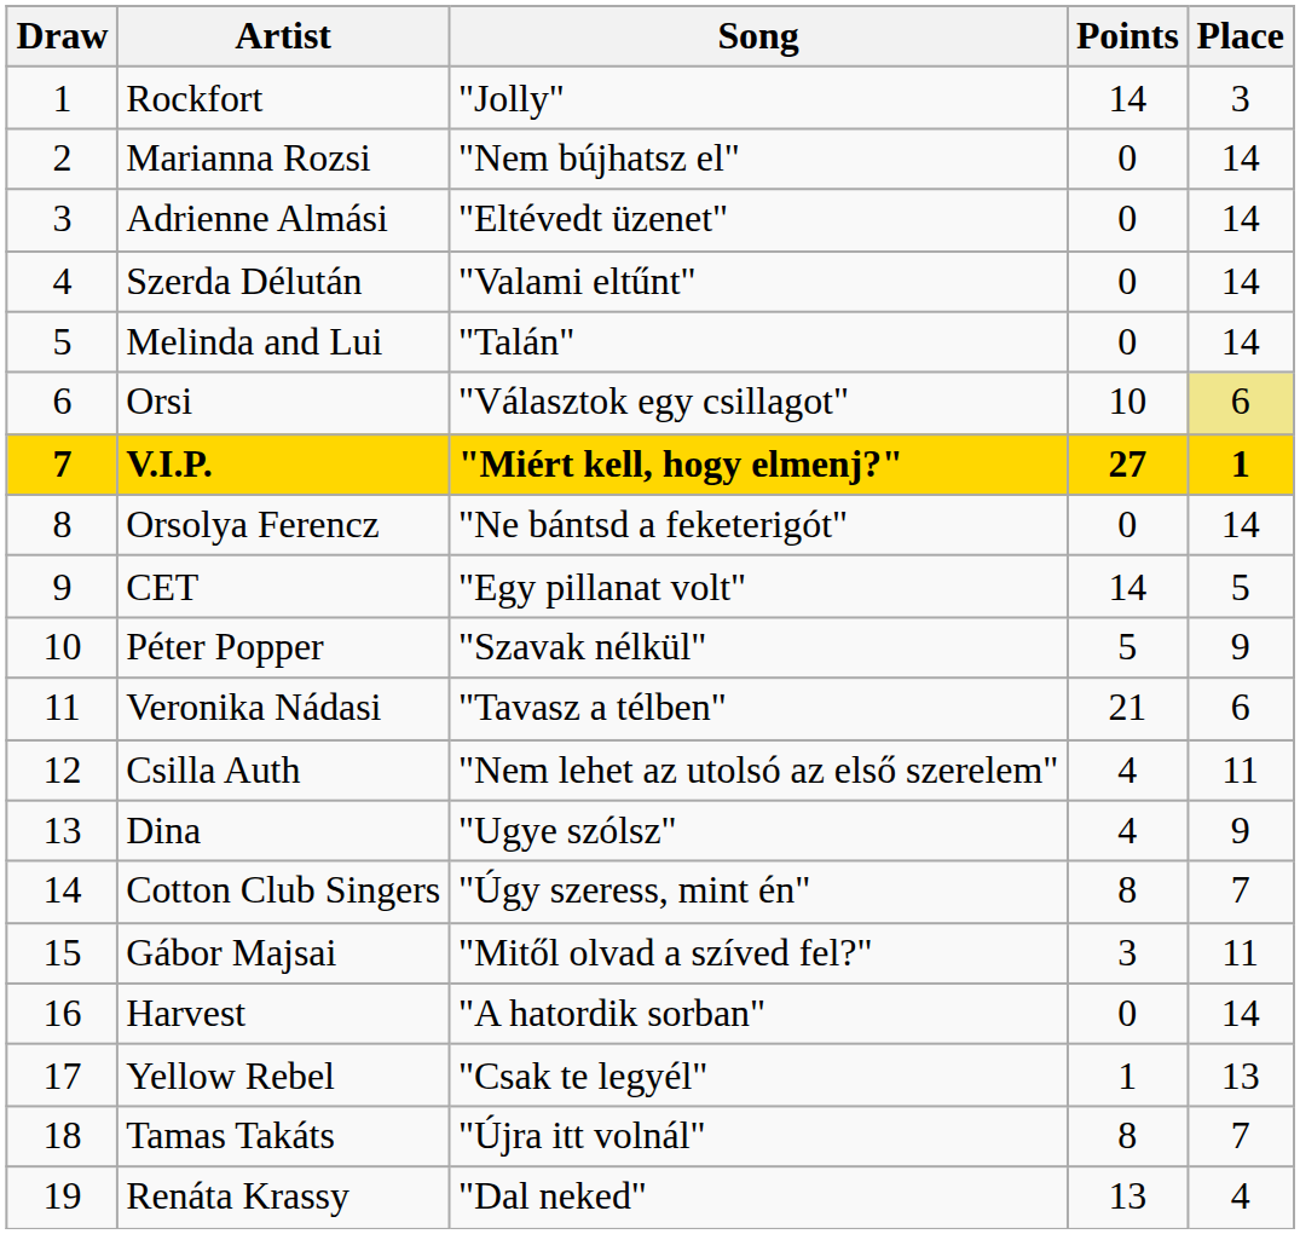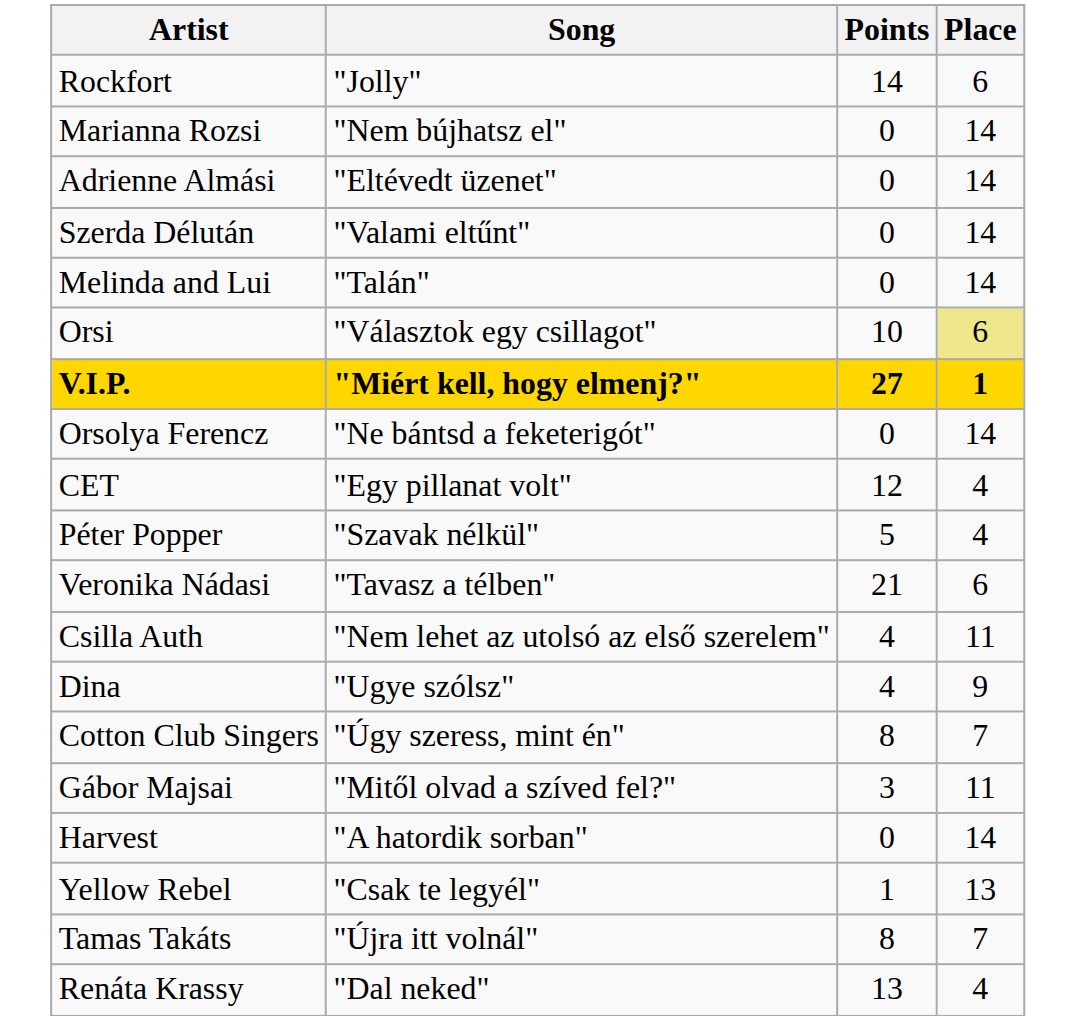 <table class="sortable wikitable" style="margin: 1em auto 1em auto; text-align:center">
 <tr>
-<th>Draw</th>
 <th>Artist</th>
 <th>Song</th>
 <th>Points</th>
 <th>Place</th>
 </tr>
 <tr>
-<td>1</td>
 <td align="left">Rockfort</td>
 <td align="left">"Jolly"</td>
 <td>14</td>
-<td>3</td>
+<td>6</td>
 </tr>
 <tr>
-<td>2</td>
 <td align="left">Marianna Rozsi</td>
 <td align="left">"Nem bújhatsz el"</td>
 <td>0</td>
 <td>14</td>
 </tr>
 <tr>
-<td>3</td>
 <td align="left">Adrienne Almási</td>
 <td align="left">"Eltévedt üzenet"</td>
 <td>0</td>
 <td>14</td>
 </tr>
 <tr>
-<td>4</td>
 <td align="left">Szerda Délután</td>
 <td align="left">"Valami eltűnt"</td>
 <td>0</td>
 <td>14</td>
 </tr>
 <tr>
-<td>5</td>
 <td align="left">Melinda and Lui</td>
 <td align="left">"Talán"</td>
 <td>0</td>
 <td>14</td>
 </tr>
 <tr>
-<td>6</td>
 <td align="left">Orsi</td>
 <td align="left">"Választok egy csillagot"</td>
 <td>10</td>
 <td style="background: khaki;">6</td>
 </tr>
 <tr style="background:gold; font-weight:bold;">
-<td>7</td>
 <td align="left">V.I.P.</td>
 <td align="left">"Miért kell, hogy elmenj?"</td>
 <td>27</td>
 <td>1</td>
 </tr>
 <tr>
-<td>8</td>
 <td align="left">Orsolya Ferencz</td>
 <td align="left">"Ne bántsd a feketerigót"</td>
 <td>0</td>
 <td>14</td>
 </tr>
 <tr>
-<td>9</td>
 <td align="left">CET</td>
 <td align="left">"Egy pillanat volt"</td>
-<td>14</td>
-<td>5</td>
+<td>12</td>
+<td>4</td>
 </tr>
 <tr>
-<td>10</td>
 <td align="left">Péter Popper</td>
 <td align="left">"Szavak nélkül"</td>
 <td>5</td>
-<td>9</td>
+<td>4</td>
 </tr>
 <tr>
-<td>11</td>
 <td align="left">Veronika Nádasi</td>
 <td align="left">"Tavasz a télben"</td>
 <td>21</td>
 <td>6</td>
 </tr>
 <tr>
-<td>12</td>
 <td align="left">Csilla Auth</td>
 <td align="left">"Nem lehet az utolsó az első szerelem"</td>
 <td>4</td>
 <td>11</td>
 </tr>
 <tr>
-<td>13</td>
 <td align="left">Dina</td>
 <td align="left">"Ugye szólsz"</td>
 <td>4</td>
 <td>9</td>
 </tr>
 <tr>
-<td>14</td>
 <td align="left">Cotton Club Singers</td>
 <td align="left">"Úgy szeress, mint én"</td>
 <td>8</td>
 <td>7</td>
 </tr>
 <tr>
-<td>15</td>
 <td align="left">Gábor Majsai</td>
 <td align="left">"Mitől olvad a szíved fel?"</td>
 <td>3</td>
 <td>11</td>
 </tr>
 <tr>
-<td>16</td>
 <td align="left">Harvest</td>
 <td align="left">"A hatordik sorban"</td>
 <td>0</td>
 <td>14</td>
 </tr>
 <tr>
-<td>17</td>
 <td align="left">Yellow Rebel</td>
 <td align="left">"Csak te legyél"</td>
 <td>1</td>
 <td>13</td>
 </tr>
 <tr>
-<td>18</td>
 <td align="left">Tamas Takáts</td>
 <td align="left">"Újra itt volnál"</td>
 <td>8</td>
 <td>7</td>
 </tr>
 <tr>
-<td>19</td>
 <td align="left">Renáta Krassy</td>
 <td align="left">"Dal neked"</td>
 <td>13</td>
 <td>4</td>
 </tr>
 </table>
